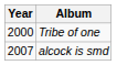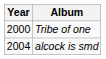 <table class="wikitable">
 <tr>
 <th>Year</th>
 <th>Album</th>
 </tr>
 <tr>
 <td>2000</td>
 <td><em>Tribe of one</em></td>
 </tr>
 <tr>
-<td>2007</td>
+<td>2004</td>
 <td><em>alcock is smd</em></td>
 </tr>
 </table>
